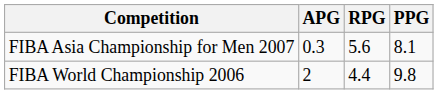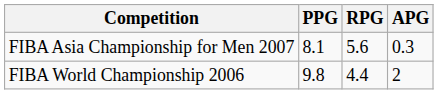 <table class="wikitable">
 <tr>
 <th>Competition</th>
+<th>PPG</th>
+<th>RPG</th>
 <th>APG</th>
-<th>RPG</th>
-<th>PPG</th>
 </tr>
 <tr>
 <td>FIBA Asia Championship for Men 2007</td>
+<td>8.1</td>
+<td>5.6</td>
 <td>0.3</td>
-<td>5.6</td>
-<td>8.1</td>
 </tr>
 <tr>
 <td>FIBA World Championship 2006</td>
+<td>9.8</td>
+<td>4.4</td>
 <td>2</td>
-<td>4.4</td>
-<td>9.8</td>
 </tr>
 </table>
